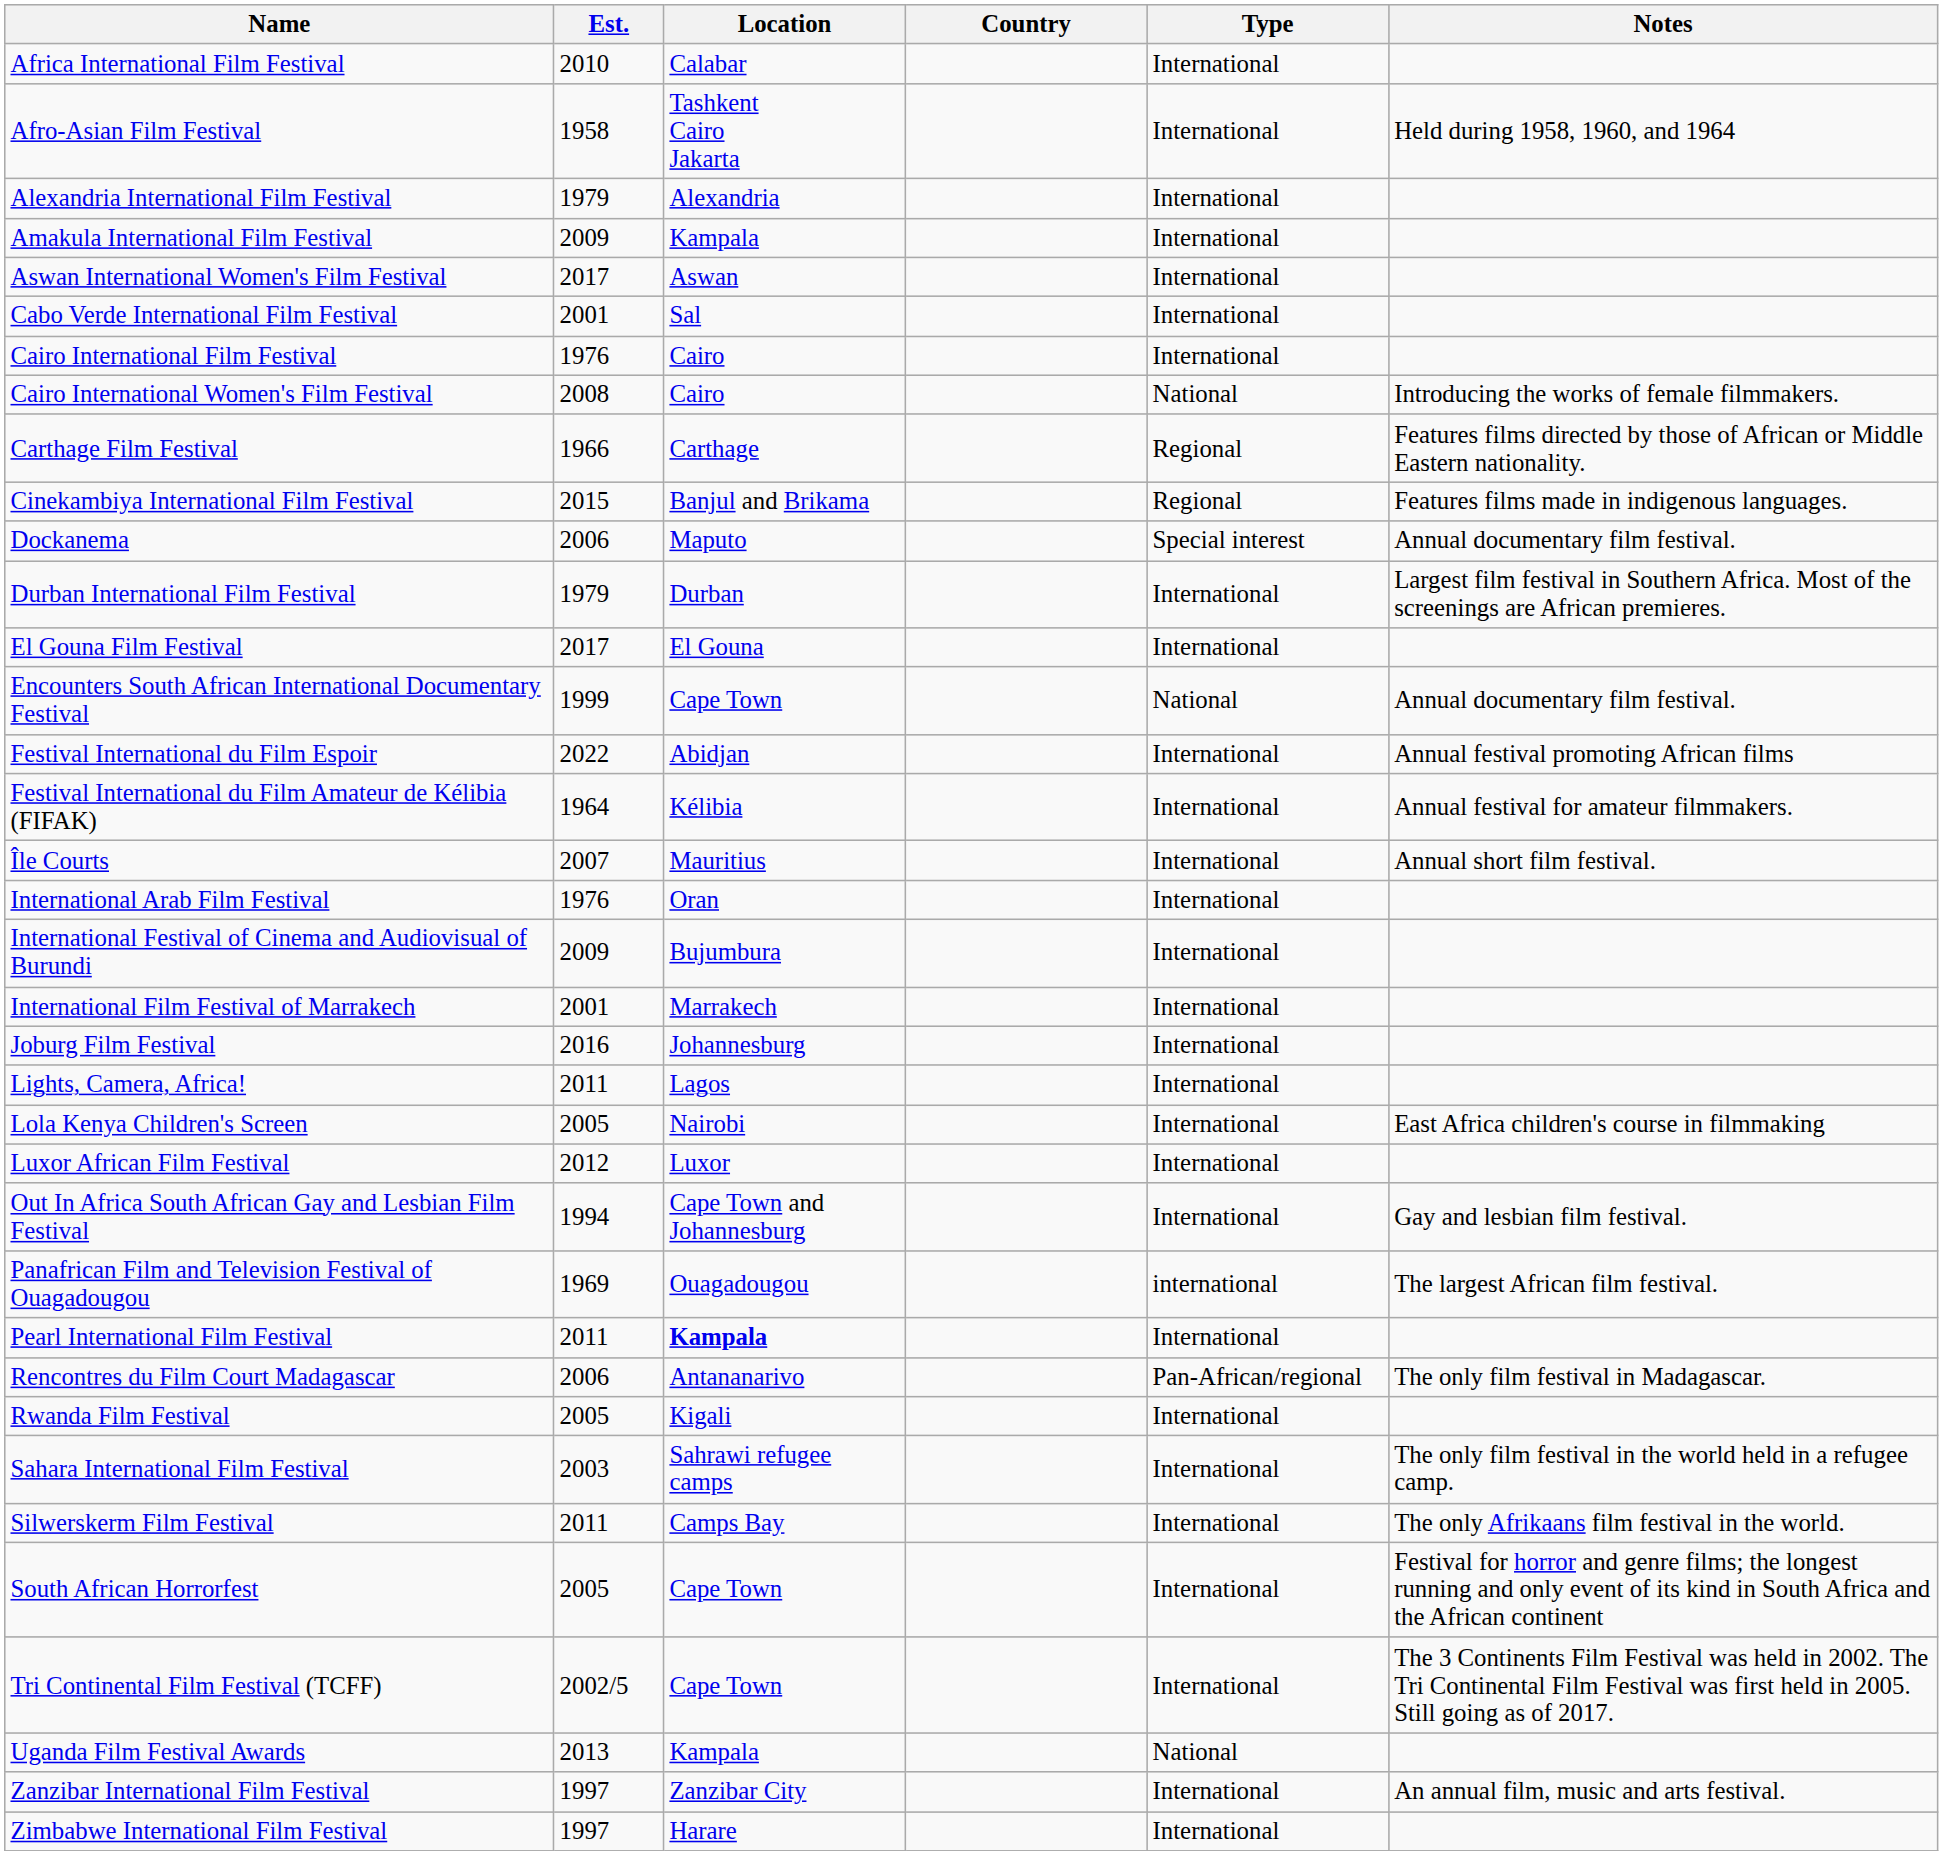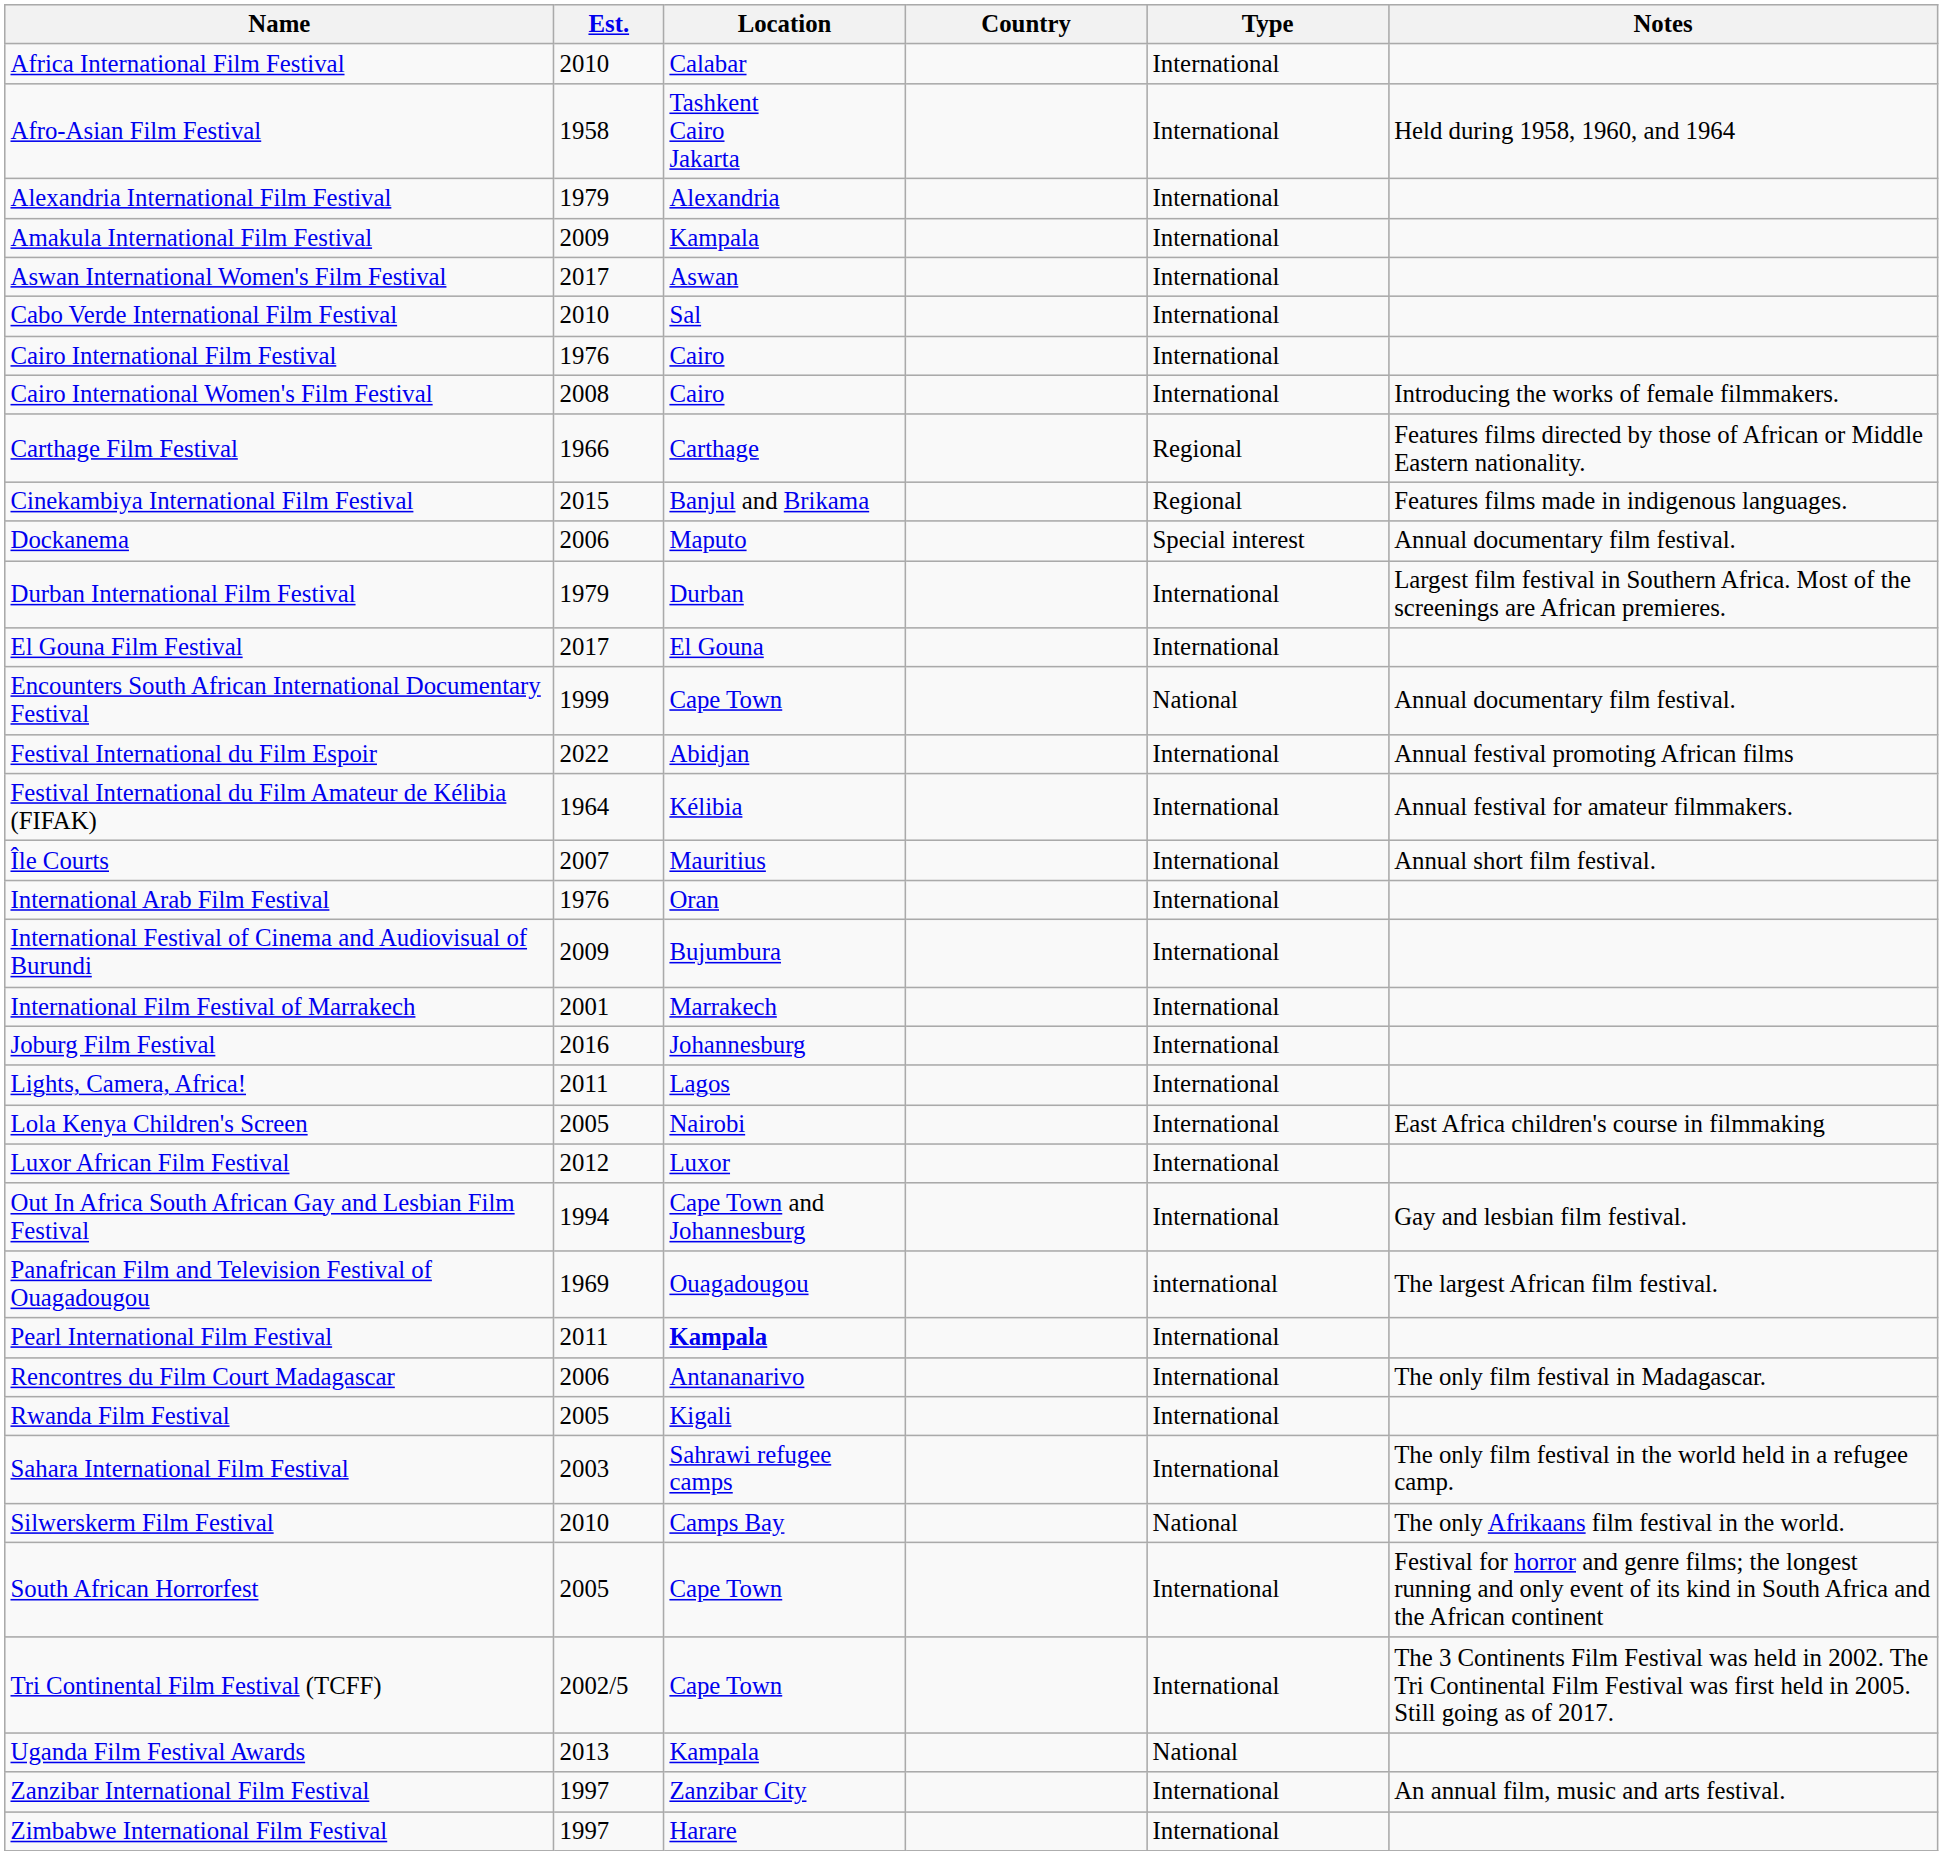 <table class="wikitable sortable">
 <tr>
 <th Out Of Africa International Film Festival style="width:25%;">Name</th>
 <th style="width:5%;"><a href='#'>Est.</a></th>
 <th Nairobi style="width:11%;">Location</th>
 <th Kenya style="width:11%;">Country</th>
 <th style="width:11%;">Type</th>
 <th style="width:25%;">Notes</th>
 </tr>
 <tr>
 <td><a href='#'>Africa International Film Festival</a></td>
 <td>2010</td>
 <td><a href='#'>Calabar</a></td>
 <td></td>
 <td>International</td>
 <td></td>
 </tr>
 <tr>
 <td><a href='#'>Afro-Asian Film Festival</a></td>
 <td>1958</td>
 <td><a href='#'>Tashkent</a><br><a href='#'>Cairo</a><br><a href='#'>Jakarta</a></td>
 <td><br><br></td>
 <td>International</td>
 <td>Held during 1958, 1960, and 1964</td>
 </tr>
 <tr>
 <td><a href='#'>Alexandria International Film Festival</a></td>
 <td>1979</td>
 <td><a href='#'>Alexandria</a></td>
 <td></td>
 <td>International</td>
 <td></td>
 </tr>
 <tr>
 <td><a href='#'>Amakula International Film Festival</a></td>
 <td>2009</td>
 <td><a href='#'>Kampala</a></td>
 <td></td>
 <td>International</td>
 <td></td>
 </tr>
 <tr>
 <td><a href='#'>Aswan International Women's Film Festival</a></td>
 <td>2017</td>
 <td><a href='#'>Aswan</a></td>
 <td></td>
 <td>International</td>
 <td></td>
 </tr>
 <tr>
 <td><a href='#'>Cabo Verde International Film Festival</a></td>
-<td>2001</td>
+<td>2010</td>
 <td><a href='#'>Sal</a></td>
 <td></td>
 <td>International</td>
 <td></td>
 </tr>
 <tr>
 <td><a href='#'>Cairo International Film Festival</a></td>
 <td>1976</td>
 <td><a href='#'>Cairo</a></td>
 <td></td>
 <td>International</td>
 <td></td>
 </tr>
 <tr>
 <td><a href='#'>Cairo International Women's Film Festival</a></td>
 <td>2008</td>
 <td><a href='#'>Cairo</a></td>
 <td></td>
-<td>National</td>
+<td>International</td>
 <td>Introducing the works of female filmmakers.</td>
 </tr>
 <tr>
 <td><a href='#'>Carthage Film Festival</a></td>
 <td>1966</td>
 <td><a href='#'>Carthage</a></td>
 <td></td>
 <td>Regional</td>
 <td>Features films directed by those of African or Middle Eastern nationality.</td>
 </tr>
 <tr>
 <td><a href='#'>Cinekambiya International Film Festival</a></td>
 <td>2015</td>
 <td><a href='#'>Banjul</a> and <a href='#'>Brikama</a></td>
 <td></td>
 <td>Regional</td>
 <td>Features films made in indigenous languages.</td>
 </tr>
 <tr>
 <td><a href='#'>Dockanema</a></td>
 <td>2006</td>
 <td><a href='#'>Maputo</a></td>
 <td></td>
 <td>Special interest</td>
 <td>Annual documentary film festival.</td>
 </tr>
 <tr>
 <td><a href='#'>Durban International Film Festival</a></td>
 <td>1979</td>
 <td><a href='#'>Durban</a></td>
 <td></td>
 <td>International</td>
 <td>Largest film festival in Southern Africa. Most of the screenings are African premieres.</td>
 </tr>
 <tr>
 <td><a href='#'>El Gouna Film Festival</a></td>
 <td>2017</td>
 <td><a href='#'>El Gouna</a></td>
 <td></td>
 <td>International</td>
 <td></td>
 </tr>
 <tr>
 <td><a href='#'>Encounters South African International Documentary Festival</a></td>
 <td>1999</td>
 <td><a href='#'>Cape Town</a></td>
 <td></td>
 <td>National</td>
 <td>Annual documentary film festival.</td>
 </tr>
 <tr>
 <td><a href='#'>Festival International du Film Espoir</a></td>
 <td>2022</td>
 <td><a href='#'>Abidjan</a></td>
 <td></td>
 <td>International</td>
 <td>Annual festival promoting African films</td>
 </tr>
 <tr>
 <td><a href='#'>Festival International du Film Amateur de Kélibia</a> (FIFAK)</td>
 <td>1964</td>
 <td><a href='#'>Kélibia</a></td>
 <td></td>
 <td>International</td>
 <td>Annual festival for amateur filmmakers.</td>
 </tr>
 <tr>
 <td><a href='#'>Île Courts</a></td>
 <td>2007</td>
 <td><a href='#'>Mauritius</a></td>
 <td></td>
 <td>International</td>
 <td>Annual short film festival.</td>
 </tr>
 <tr>
 <td><a href='#'>International Arab Film Festival</a></td>
 <td>1976</td>
 <td><a href='#'>Oran</a></td>
 <td></td>
 <td>International</td>
 <td></td>
 </tr>
 <tr>
 <td><a href='#'>International Festival of Cinema and Audiovisual of Burundi</a></td>
 <td>2009</td>
 <td><a href='#'>Bujumbura</a></td>
 <td></td>
 <td>International</td>
 <td></td>
 </tr>
 <tr>
 <td><a href='#'>International Film Festival of Marrakech</a></td>
 <td>2001</td>
 <td><a href='#'>Marrakech</a></td>
 <td></td>
 <td>International</td>
 <td></td>
 </tr>
 <tr>
 <td><a href='#'>Joburg Film Festival</a></td>
 <td>2016</td>
 <td><a href='#'>Johannesburg</a></td>
 <td></td>
 <td>International</td>
 </tr>
 <tr>
 <td><a href='#'>Lights, Camera, Africa!</a></td>
 <td>2011</td>
 <td><a href='#'>Lagos</a></td>
 <td></td>
 <td>International</td>
 <td></td>
 </tr>
 <tr>
 <td><a href='#'>Lola Kenya Children's Screen</a></td>
 <td>2005</td>
 <td><a href='#'>Nairobi</a></td>
 <td></td>
 <td>International</td>
 <td>East Africa children's course in filmmaking</td>
 </tr>
 <tr>
 <td><a href='#'>Luxor African Film Festival</a></td>
 <td>2012</td>
 <td><a href='#'>Luxor</a></td>
 <td></td>
 <td>International</td>
 <td></td>
 </tr>
 <tr>
 <td><a href='#'>Out In Africa South African Gay and Lesbian Film Festival</a></td>
 <td>1994</td>
 <td><a href='#'>Cape Town</a> and <a href='#'>Johannesburg</a></td>
 <td></td>
 <td>International</td>
 <td>Gay and lesbian film festival.</td>
 </tr>
 <tr>
 <td><a href='#'>Panafrican Film and Television Festival of Ouagadougou</a></td>
 <td>1969</td>
 <td><a href='#'>Ouagadougou</a></td>
 <td></td>
 <td>international</td>
 <td>The largest African film festival.</td>
 </tr>
 <tr>
 <td><a href='#'>Pearl International Film Festival</a></td>
 <td>2011</td>
 <td><strong><a href='#'>Kampala</a></strong></td>
 <td></td>
 <td>International</td>
 <td></td>
 </tr>
 <tr>
 <td><a href='#'>Rencontres du Film Court Madagascar</a></td>
 <td>2006</td>
 <td><a href='#'>Antananarivo</a></td>
 <td></td>
-<td>Pan-African/regional</td>
+<td>International</td>
 <td>The only film festival in Madagascar.</td>
 </tr>
 <tr>
 <td><a href='#'>Rwanda Film Festival</a></td>
 <td>2005</td>
 <td><a href='#'>Kigali</a></td>
 <td></td>
 <td>International</td>
 <td></td>
 </tr>
 <tr>
 <td><a href='#'>Sahara International Film Festival</a></td>
 <td>2003</td>
 <td><a href='#'>Sahrawi refugee camps</a></td>
 <td><br></td>
 <td>International</td>
 <td>The only film festival in the world held in a refugee camp.</td>
 </tr>
 <tr>
 <td><a href='#'>Silwerskerm Film Festival</a></td>
-<td>2011</td>
+<td>2010</td>
 <td><a href='#'>Camps Bay</a></td>
 <td></td>
-<td>International</td>
+<td>National</td>
 <td>The only <a href='#'>Afrikaans</a> film festival in the world.</td>
 </tr>
 <tr>
 <td><a href='#'>South African Horrorfest</a></td>
 <td>2005</td>
 <td><a href='#'>Cape Town</a></td>
 <td></td>
 <td>International</td>
 <td>Festival for <a href='#'>horror</a> and genre films; the longest running and only event of its kind in South Africa and the African continent</td>
 </tr>
 <tr>
 <td><a href='#'>Tri Continental Film Festival</a> (TCFF)</td>
 <td>2002/5</td>
 <td><a href='#'>Cape Town</a></td>
 <td></td>
 <td>International</td>
 <td>The 3 Continents Film Festival was held in 2002. The Tri Continental Film Festival was first held in 2005. Still going as of 2017.</td>
 </tr>
 <tr>
 <td><a href='#'>Uganda Film Festival Awards</a></td>
 <td>2013</td>
 <td><a href='#'>Kampala</a></td>
 <td></td>
 <td>National</td>
 <td></td>
 </tr>
 <tr>
 <td><a href='#'>Zanzibar International Film Festival</a></td>
 <td>1997</td>
 <td><a href='#'>Zanzibar City</a></td>
 <td></td>
 <td>International</td>
 <td>An annual film, music and arts festival.</td>
 </tr>
 <tr>
 <td><a href='#'>Zimbabwe International Film Festival</a></td>
 <td>1997</td>
 <td><a href='#'>Harare</a></td>
 <td></td>
 <td>International</td>
 <td></td>
 </tr>
 </table>
